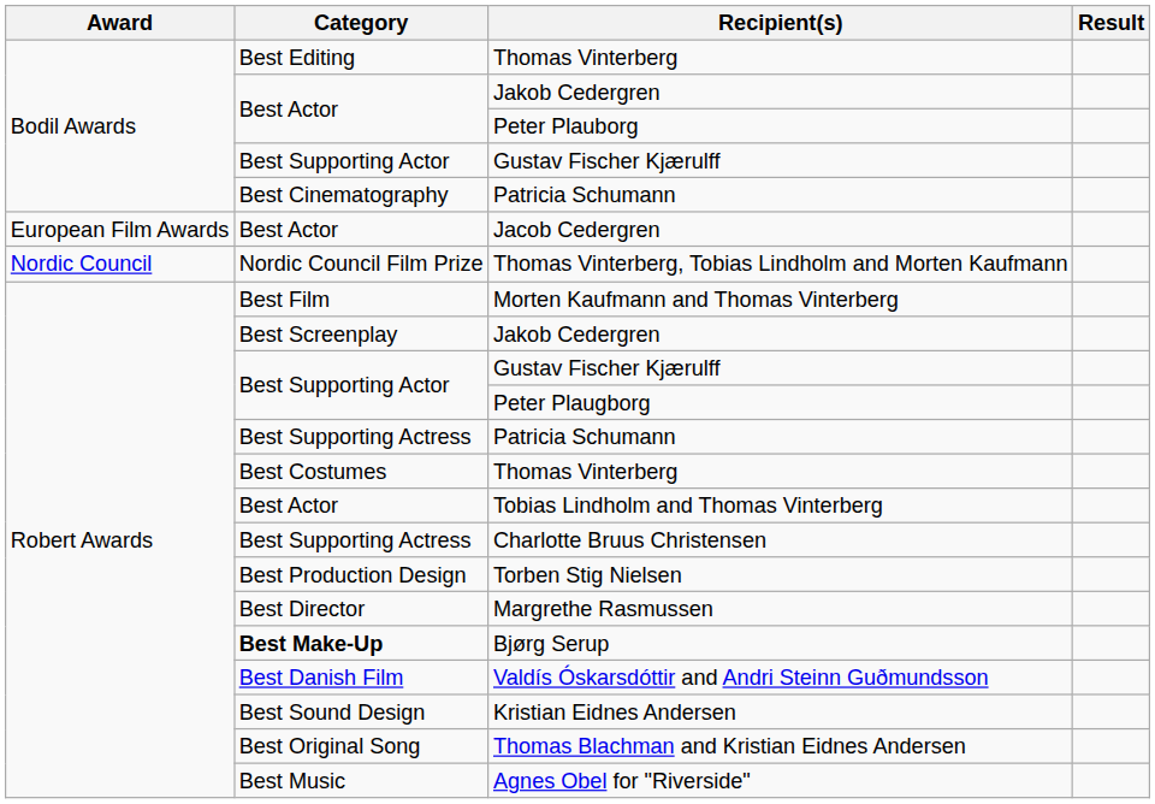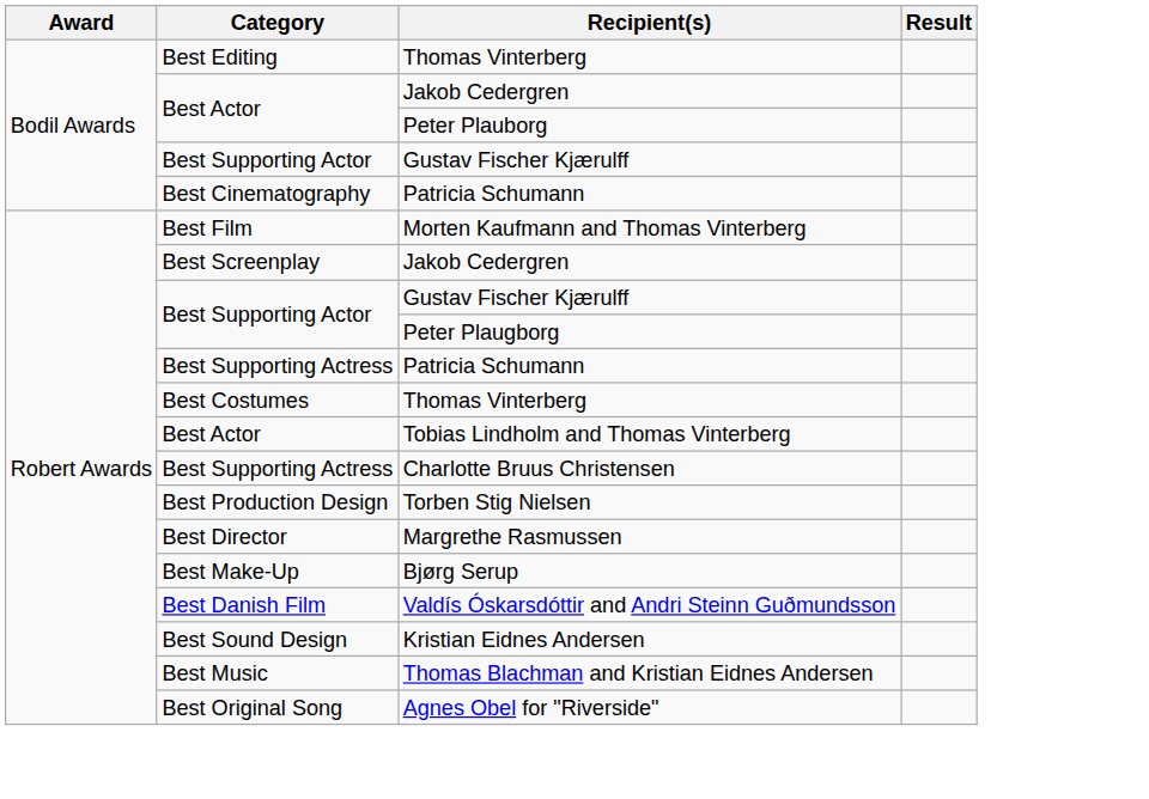 <table class="wikitable" style="font-size: 95%;">
 <tr>
 <th>Award</th>
 <th>Category</th>
 <th>Recipient(s)</th>
 <th>Result</th>
 </tr>
 <tr>
 <td rowspan="5">Bodil Awards</td>
 <td>Best Editing</td>
 <td>Thomas Vinterberg</td>
 <td></td>
 </tr>
 <tr>
 <td rowspan="2">Best Actor</td>
 <td>Jakob Cedergren</td>
 <td></td>
 </tr>
 <tr>
 <td>Peter Plauborg</td>
 <td></td>
 </tr>
 <tr>
 <td>Best Supporting Actor</td>
 <td>Gustav Fischer Kjærulff</td>
 <td></td>
 </tr>
 <tr>
 <td>Best Cinematography</td>
 <td>Patricia Schumann</td>
-<td></td>
-</tr>
-<tr>
-<td>European Film Awards</td>
-<td>Best Actor</td>
-<td>Jacob Cedergren</td>
-<td></td>
-</tr>
-<tr>
-<td><a href='#'>Nordic Council</a></td>
-<td>Nordic Council Film Prize</td>
-<td>Thomas Vinterberg, Tobias Lindholm and Morten Kaufmann</td>
 <td></td>
 </tr>
 <tr>
 <td rowspan="16">Robert Awards</td>
 <td>Best Film</td>
 <td>Morten Kaufmann and Thomas Vinterberg</td>
 <td></td>
 </tr>
 <tr>
 <td>Best Screenplay</td>
 <td>Jakob Cedergren</td>
 <td></td>
 </tr>
 <tr>
 <td rowspan="2">Best Supporting Actor</td>
 <td>Gustav Fischer Kjærulff</td>
 <td></td>
 </tr>
 <tr>
 <td>Peter Plaugborg</td>
 <td></td>
 </tr>
 <tr>
 <td>Best Supporting Actress</td>
 <td>Patricia Schumann</td>
 <td></td>
 </tr>
 <tr>
 <td>Best Costumes</td>
 <td>Thomas Vinterberg</td>
 <td></td>
 </tr>
 <tr>
 <td>Best Actor</td>
 <td>Tobias Lindholm and Thomas Vinterberg</td>
 <td></td>
 </tr>
 <tr>
 <td>Best Supporting Actress</td>
 <td>Charlotte Bruus Christensen</td>
 <td></td>
 </tr>
 <tr>
 <td>Best Production Design</td>
 <td>Torben Stig Nielsen</td>
 <td></td>
 </tr>
 <tr>
 <td>Best Director</td>
 <td>Margrethe Rasmussen</td>
 <td></td>
 </tr>
 <tr>
-<td><strong>Best Make-Up</strong></td>
+<td>Best Make-Up</td>
 <td>Bjørg Serup</td>
 <td></td>
 </tr>
 <tr>
 <td><a href='#'>Best Danish Film</a></td>
 <td><a href='#'>Valdís Óskarsdóttir</a> and <a href='#'>Andri Steinn Guðmundsson</a></td>
 <td></td>
 </tr>
 <tr>
 <td>Best Sound Design</td>
 <td>Kristian Eidnes Andersen</td>
 <td></td>
 </tr>
 <tr>
-<td>Best Original Song</td>
+<td>Best Music</td>
 <td><a href='#'>Thomas Blachman</a> and Kristian Eidnes Andersen</td>
 <td></td>
 </tr>
 <tr>
-<td>Best Music</td>
+<td>Best Original Song</td>
 <td><a href='#'>Agnes Obel</a> for "Riverside"</td>
 <td></td>
 </tr>
 </table>
